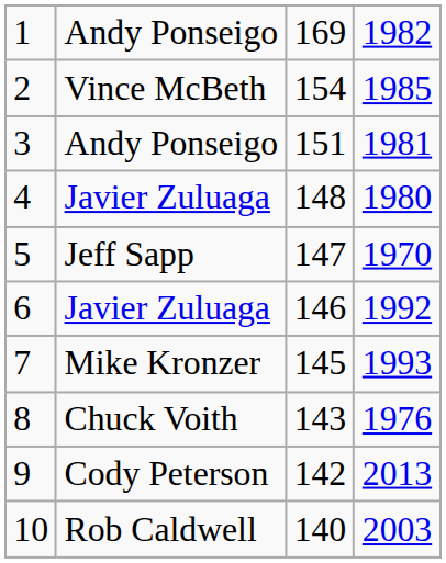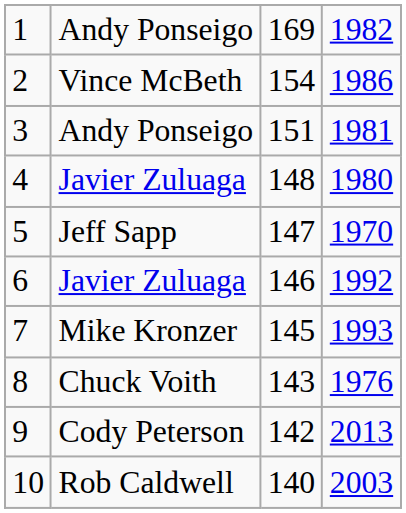 <table class="wikitable">
 <tr>
 </tr>
 <tr>
 <td>1</td>
 <td>Andy Ponseigo</td>
 <td>169</td>
 <td><a href='#'>1982</a></td>
 </tr>
 <tr>
 <td>2</td>
 <td>Vince McBeth</td>
 <td>154</td>
-<td><a href='#'>1985</a></td>
+<td><a href='#'>1986</a></td>
 </tr>
 <tr>
 <td>3</td>
 <td>Andy Ponseigo</td>
 <td>151</td>
 <td><a href='#'>1981</a></td>
 </tr>
 <tr>
 <td>4</td>
 <td><a href='#'>Javier Zuluaga</a></td>
 <td>148</td>
 <td><a href='#'>1980</a></td>
 </tr>
 <tr>
 <td>5</td>
 <td>Jeff Sapp</td>
 <td>147</td>
 <td><a href='#'>1970</a></td>
 </tr>
 <tr>
 <td>6</td>
 <td><a href='#'>Javier Zuluaga</a></td>
 <td>146</td>
 <td><a href='#'>1992</a></td>
 </tr>
 <tr>
 <td>7</td>
 <td>Mike Kronzer</td>
 <td>145</td>
 <td><a href='#'>1993</a></td>
 </tr>
 <tr>
 <td>8</td>
 <td>Chuck Voith</td>
 <td>143</td>
 <td><a href='#'>1976</a></td>
 </tr>
 <tr>
 <td>9</td>
 <td>Cody Peterson</td>
 <td>142</td>
 <td><a href='#'>2013</a></td>
 </tr>
 <tr>
 <td>10</td>
 <td>Rob Caldwell</td>
 <td>140</td>
 <td><a href='#'>2003</a></td>
 </tr>
 </table>
